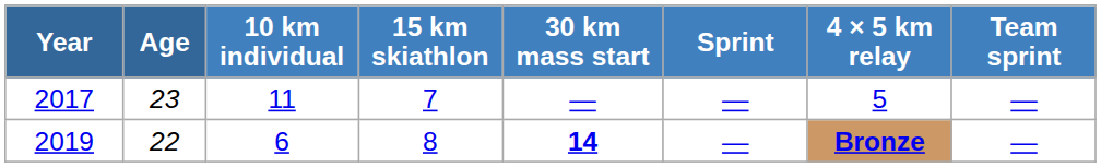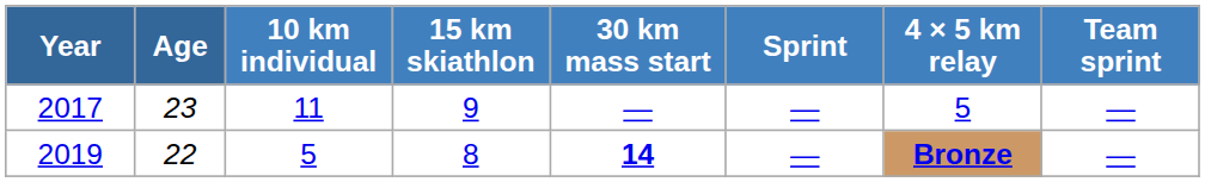 <table class="wikitable" style="font-size:95%; text-align:center; border:grey solid 1px; border-collapse:collapse; background:#ffffff;">
 <tr>
 <th style="background-color:#369; color:white; width:60px;"> Year </th>
 <th style="background-color:#369; color:white; width:40px;"> Age </th>
 <th style="background-color:#4180be; color:white; width:75px;"> 10 km <br> individual </th>
 <th style="background-color:#4180be; color:white; width:75px;"> 15 km <br> skiathlon </th>
 <th style="background-color:#4180be; color:white; width:75px;"> 30 km <br> mass start </th>
 <th style="background-color:#4180be; color:white; width:75px;"> Sprint </th>
 <th style="background-color:#4180be; color:white; width:75px;"> 4 × 5 km <br> relay </th>
 <th style="background-color:#4180be; color:white; width:75px;"> Team <br> sprint </th>
 </tr>
 <tr>
 <td><a href='#'>2017</a></td>
 <td><em>23</em></td>
 <td><a href='#'>11</a></td>
-<td><a href='#'>7</a></td>
+<td><a href='#'>9</a></td>
 <td><a href='#'>—</a></td>
 <td><a href='#'>—</a></td>
 <td><a href='#'>5</a></td>
 <td><a href='#'>—</a></td>
 </tr>
 <tr>
 <td><a href='#'>2019</a></td>
 <td><em>22</em></td>
-<td><a href='#'>6</a></td>
+<td><a href='#'>5</a></td>
 <td><a href='#'>8</a></td>
 <td><strong><a href='#'>14</a></strong></td>
 <td><a href='#'>—</a></td>
 <td style="background:#c96;"><a href='#'><strong>Bronze</strong></a></td>
 <td><a href='#'>—</a></td>
 </tr>
 </table>
